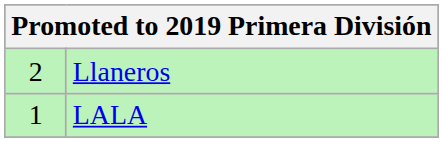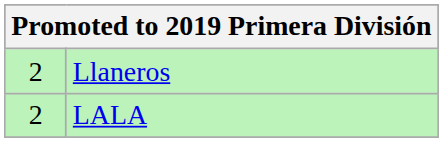 <table class="wikitable">
 <tr>
 <th colspan=2>Promoted to 2019 Primera División</th>
 </tr>
 <tr bgcolor=#BBF3BB>
 <td width=28 align=center>2</td>
 <td><a href='#'>Llaneros</a></td>
 </tr>
 <tr bgcolor=#BBF3BB>
-<td width=28 align=center>1</td>
+<td width=28 align=center>2</td>
 <td><a href='#'>LALA</a></td>
 </tr>
 </table>
